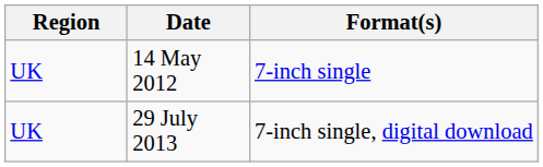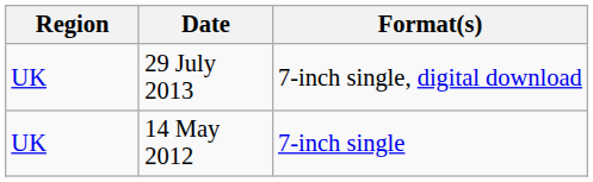 <table class="wikitable sortable">
 <tr>
 <th style="width:80px;">Region</th>
 <th style="width:80px;">Date</th>
 <th>Format(s)</th>
 </tr>
 <tr>
 <td><a href='#'>UK</a></td>
+<td rowspan=1>29 July 2013</td>
+<td rowspan-1>7-inch single, <a href='#'>digital download</a></td>
+</tr>
+<tr>
+<td><a href='#'>UK</a></td>
 <td rowspan=1>14 May 2012</td>
 <td rowspan=1><a href='#'>7-inch single</a></td>
 </tr>
-<tr>
-<td><a href='#'>UK</a></td>
-<td rowspan=1>29 July 2013</td>
-<td rowspan-1>7-inch single, <a href='#'>digital download</a></td>
-</tr>
 </table>
